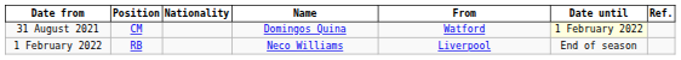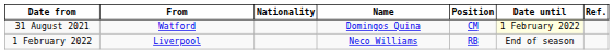 <table class="wikitable"  style="text-align:center; font-size:90%; ">
 <tr>
 <th style="background:#ffffff;color:#000000;border:1px solid black; width:120px;">Date from</th>
-<th style="background:#ffffff;color:#000000;border:1px solid black; width:50px;">Position</th>
+<th style="background:#ffffff;color:#000000;border:1px solid black; width:200px;">From</th>
 <th style="background:#ffffff;color:#000000;border:1px solid black; width:50px;">Nationality</th>
 <th style="background:#ffffff;color:#000000;border:1px solid black; width:170px;">Name</th>
-<th style="background:#ffffff;color:#000000;border:1px solid black; width:200px;">From</th>
+<th style="background:#ffffff;color:#000000;border:1px solid black; width:50px;">Position</th>
 <th style="background:#ffffff;color:#000000;border:1px solid black; width:110px;">Date until</th>
 <th style="background:#ffffff;color:#000000;border:1px solid black; width:25px;">Ref.</th>
 </tr>
 <tr>
 <td>31 August 2021</td>
-<td><a href='#'>CM</a></td>
+<td> <a href='#'>Watford</a></td>
 <td></td>
 <td><a href='#'>Domingos Quina</a></td>
-<td> <a href='#'>Watford</a></td>
+<td><a href='#'>CM</a></td>
 <td style="background: lightyellow;">1 February 2022</td>
 <td></td>
 </tr>
 <tr>
 <td>1 February 2022</td>
-<td><a href='#'>RB</a></td>
+<td> <a href='#'>Liverpool</a></td>
 <td></td>
 <td><a href='#'>Neco Williams</a></td>
-<td> <a href='#'>Liverpool</a></td>
+<td><a href='#'>RB</a></td>
 <td>End of season</td>
 <td></td>
 </tr>
 </table>
